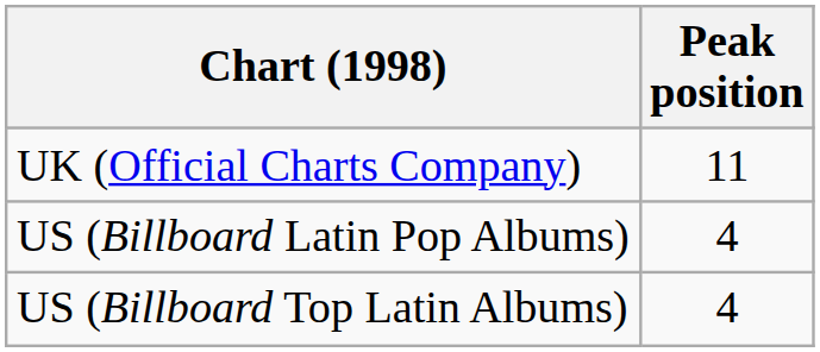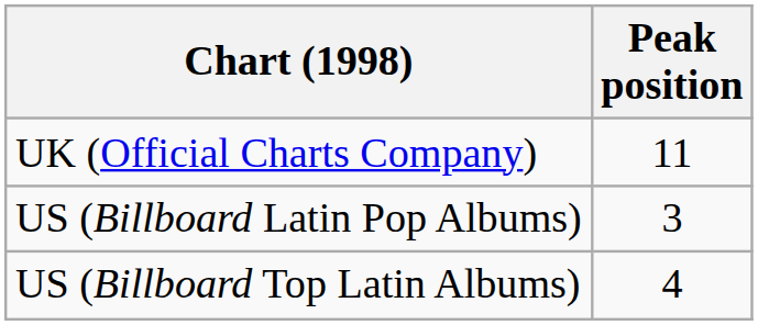 <table class="wikitable sortable" border="1">
 <tr>
 <th>Chart (1998)</th>
 <th>Peak<br>position</th>
 </tr>
 <tr>
 <td>UK (<a href='#'>Official Charts Company</a>)</td>
 <td style="text-align:center;">11</td>
 </tr>
 <tr>
 <td>US (<em>Billboard</em> Latin Pop Albums)</td>
-<td style="text-align:center;">4</td>
+<td style="text-align:center;">3</td>
 </tr>
 <tr>
 <td>US (<em>Billboard</em> Top Latin Albums)</td>
 <td style="text-align:center;">4</td>
 </tr>
 </table>
